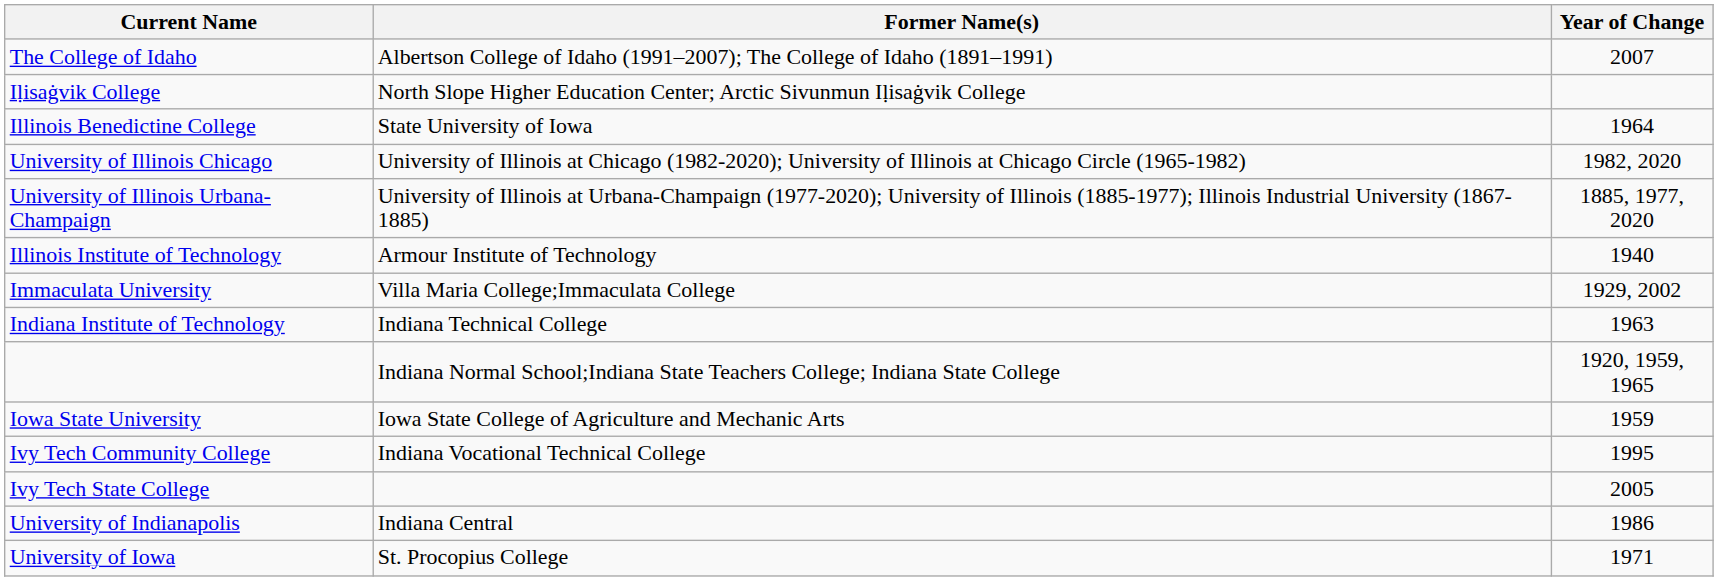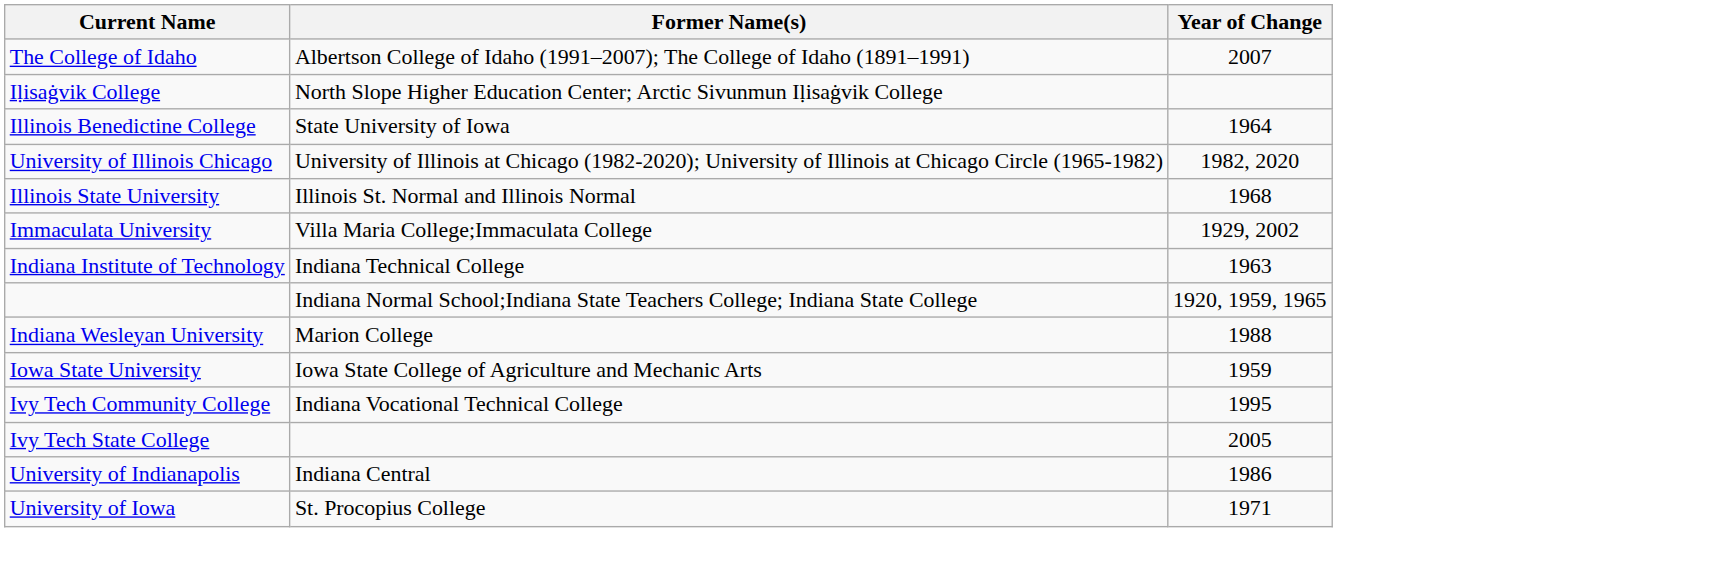 <table class="wikitable sortable">
 <tr>
 <th>Current Name</th>
 <th>Former Name(s)</th>
 <th>Year of Change</th>
 </tr>
 <tr>
 <td><a href='#'>The College of Idaho</a></td>
 <td>Albertson College of Idaho (1991–2007); The College of Idaho (1891–1991)</td>
 <td align="center">2007</td>
 </tr>
 <tr>
 <td><a href='#'>Iḷisaġvik College</a></td>
 <td>North Slope Higher Education Center; Arctic Sivunmun Iḷisaġvik College</td>
 <td></td>
 </tr>
 <tr>
 <td><a href='#'>Illinois Benedictine College</a></td>
 <td>State University of Iowa</td>
 <td align="center">1964</td>
 </tr>
 <tr>
 <td><a href='#'>University of Illinois Chicago</a></td>
 <td>University of Illinois at Chicago (1982-2020); University of Illinois at Chicago Circle (1965-1982)</td>
 <td align="center">1982, 2020</td>
 </tr>
 <tr>
-<td><a href='#'>University of Illinois Urbana-Champaign</a></td>
-<td>University of Illinois at Urbana-Champaign (1977-2020); University of Illinois (1885-1977); Illinois Industrial University (1867-1885)</td>
-<td align="center">1885, 1977, 2020</td>
-</tr>
-<tr>
-<td><a href='#'>Illinois Institute of Technology</a></td>
-<td>Armour Institute of Technology</td>
-<td align="center">1940</td>
+<td><a href='#'>Illinois State University</a></td>
+<td>Illinois St. Normal and Illinois Normal</td>
+<td align="center">1968</td>
 </tr>
 <tr>
 <td><a href='#'>Immaculata University</a></td>
 <td>Villa Maria College;Immaculata College</td>
 <td align="center">1929, 2002</td>
 </tr>
 <tr>
 <td><a href='#'>Indiana Institute of Technology</a></td>
 <td>Indiana Technical College</td>
 <td align="center">1963</td>
 </tr>
 <tr>
 <td></td>
 <td>Indiana Normal School;Indiana State Teachers College; Indiana State College</td>
 <td align="center">1920, 1959, 1965</td>
+</tr>
+<tr>
+<td><a href='#'>Indiana Wesleyan University</a></td>
+<td>Marion College</td>
+<td align="center">1988</td>
 </tr>
 <tr>
 <td><a href='#'>Iowa State University</a></td>
 <td>Iowa State College of Agriculture and Mechanic Arts</td>
 <td align="center">1959</td>
 </tr>
 <tr>
 <td><a href='#'>Ivy Tech Community College</a></td>
 <td>Indiana Vocational Technical College</td>
 <td align="center">1995</td>
 </tr>
 <tr>
 <td><a href='#'>Ivy Tech State College</a></td>
 <td></td>
 <td align="center">2005</td>
 </tr>
 <tr>
 <td><a href='#'>University of Indianapolis</a></td>
 <td>Indiana Central</td>
 <td align="center">1986</td>
 </tr>
 <tr>
 <td><a href='#'>University of Iowa</a></td>
 <td>St. Procopius College</td>
 <td align="center">1971</td>
 </tr>
 </table>
